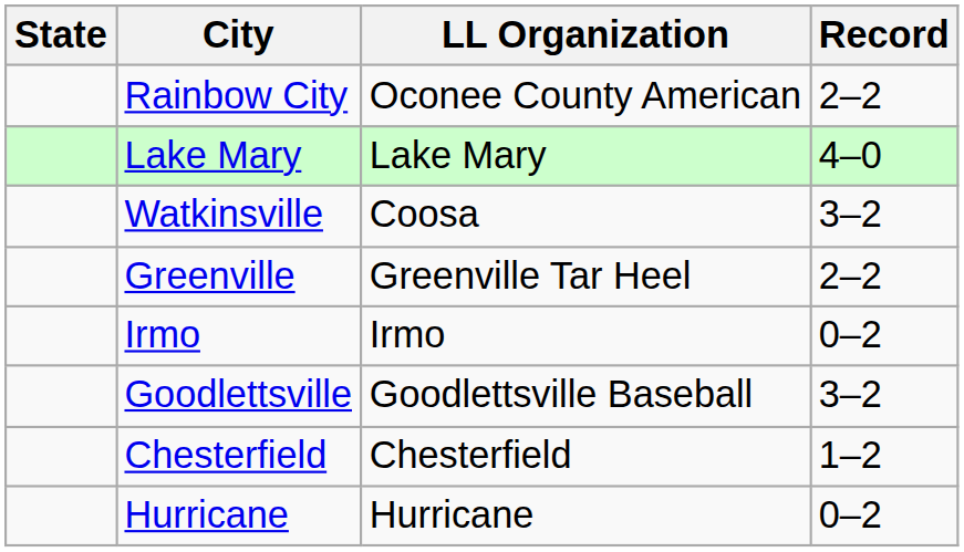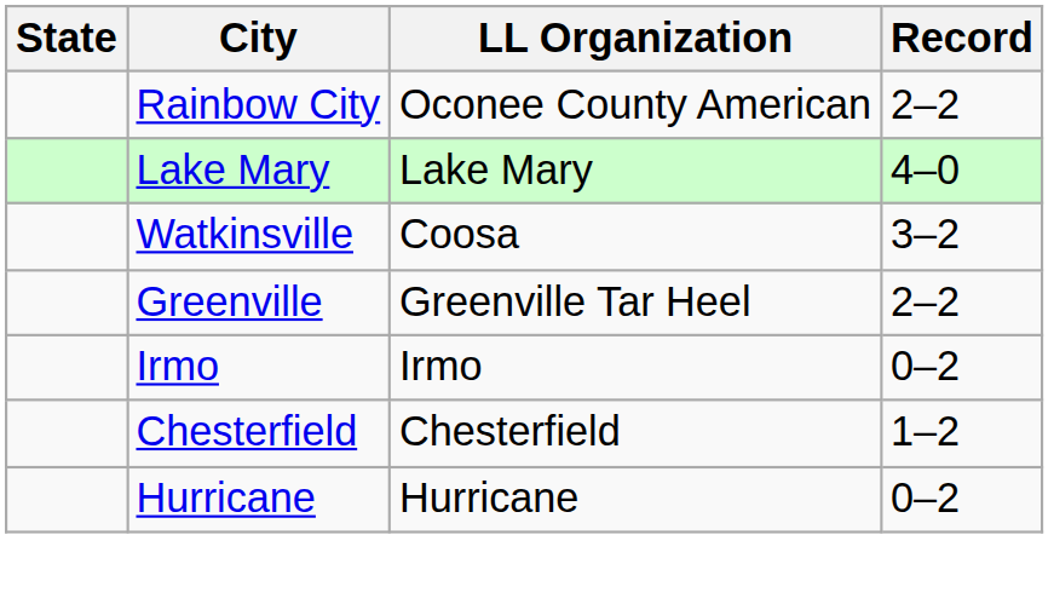 <table class="wikitable">
 <tr>
 <th>State</th>
 <th>City</th>
 <th>LL Organization</th>
 <th>Record</th>
 </tr>
 <tr>
 <td><strong></strong></td>
 <td><a href='#'>Rainbow City</a></td>
 <td>Oconee County American</td>
 <td>2–2</td>
 </tr>
 <tr bgcolor="#ccffcc">
 <td><strong></strong></td>
 <td><a href='#'>Lake Mary</a></td>
 <td>Lake Mary</td>
 <td>4–0</td>
 </tr>
 <tr>
 <td><strong></strong></td>
 <td><a href='#'>Watkinsville</a></td>
 <td>Coosa</td>
 <td>3–2</td>
 </tr>
 <tr>
 <td><strong></strong></td>
 <td><a href='#'>Greenville</a></td>
 <td>Greenville Tar Heel</td>
 <td>2–2</td>
 </tr>
 <tr>
 <td><strong></strong></td>
 <td><a href='#'>Irmo</a></td>
 <td>Irmo</td>
 <td>0–2</td>
 </tr>
 <tr>
 <td><strong></strong></td>
-<td><a href='#'>Goodlettsville</a></td>
-<td>Goodlettsville Baseball</td>
-<td>3–2</td>
-</tr>
-<tr>
-<td><strong></strong></td>
 <td><a href='#'>Chesterfield</a></td>
 <td>Chesterfield</td>
 <td>1–2</td>
 </tr>
 <tr>
 <td><strong></strong></td>
 <td><a href='#'>Hurricane</a></td>
 <td>Hurricane</td>
 <td>0–2</td>
 </tr>
 </table>
